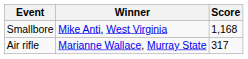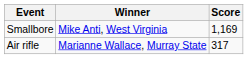 <table class="wikitable sortable">
 <tr>
 <th>Event</th>
 <th>Winner</th>
 <th>Score</th>
 </tr>
 <tr>
 <td>Smallbore</td>
 <td><a href='#'>Mike Anti</a>, <a href='#'>West Virginia</a></td>
-<td>1,168</td>
+<td>1,169</td>
 </tr>
 <tr>
 <td>Air rifle</td>
 <td><a href='#'>Marianne Wallace</a>, <a href='#'>Murray State</a></td>
 <td>317</td>
 </tr>
 </table>
